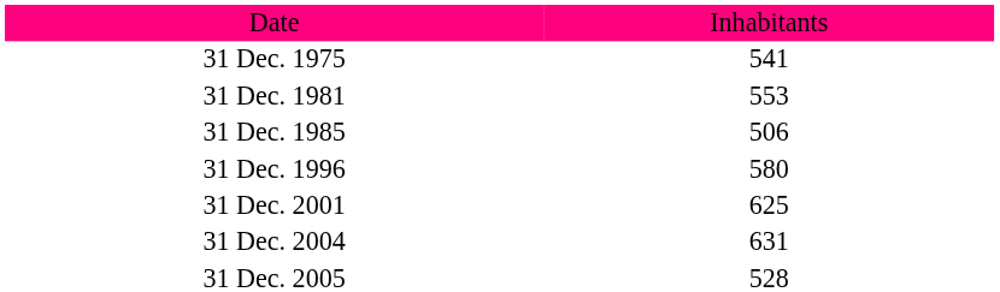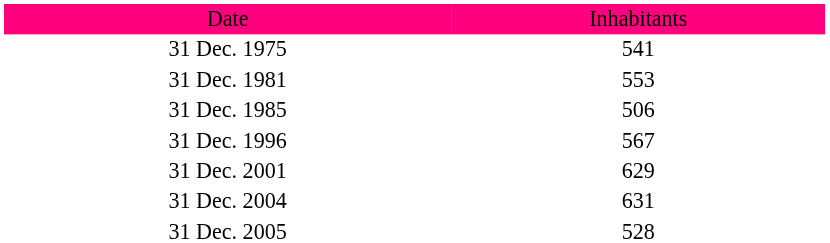 <table border="0" cellpadding="2" cellspacing="0" width="30%">
 <tr bgcolor="#ff007f" align="center">
 <td>Date</td>
 <td>Inhabitants</td>
 </tr>
 <tr align="center">
 <td>31 Dec. 1975</td>
 <td>541</td>
 </tr>
 <tr align="center">
 <td>31 Dec. 1981</td>
 <td>553</td>
 </tr>
 <tr align="center">
 <td>31 Dec. 1985</td>
 <td>506</td>
 </tr>
 <tr align="center">
 <td>31 Dec. 1996</td>
-<td>580</td>
+<td>567</td>
 </tr>
 <tr align="center">
 <td>31 Dec. 2001</td>
-<td>625</td>
+<td>629</td>
 </tr>
 <tr align="center">
 <td>31 Dec. 2004</td>
 <td>631</td>
 </tr>
 <tr align="center">
 <td>31 Dec. 2005</td>
 <td>528</td>
 </tr>
 </table>
